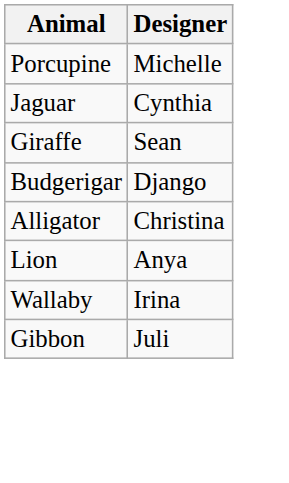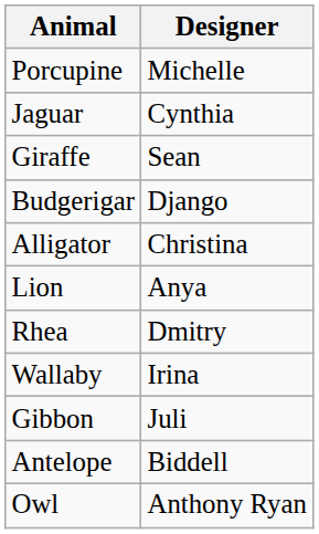 <table class="wikitable">
 <tr>
 <th>Animal</th>
 <th>Designer</th>
 </tr>
 <tr>
 <td>Porcupine</td>
 <td>Michelle</td>
 </tr>
 <tr>
 <td>Jaguar</td>
 <td>Cynthia</td>
 </tr>
 <tr>
 <td>Giraffe</td>
 <td>Sean</td>
 </tr>
 <tr>
 <td>Budgerigar</td>
 <td>Django</td>
 </tr>
 <tr>
 <td>Alligator</td>
 <td>Christina</td>
 </tr>
 <tr>
 <td>Lion</td>
 <td>Anya</td>
 </tr>
 <tr>
+<td>Rhea</td>
+<td>Dmitry</td>
+</tr>
+<tr>
 <td>Wallaby</td>
 <td>Irina</td>
 </tr>
 <tr>
 <td>Gibbon</td>
 <td>Juli</td>
 </tr>
+<tr>
+<td>Antelope</td>
+<td>Biddell</td>
+</tr>
+<tr>
+<td>Owl</td>
+<td>Anthony Ryan</td>
+</tr>
 </table>
